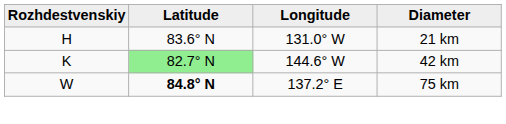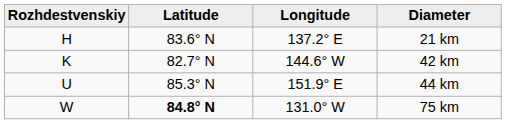 <table class="wikitable">
 <tr>
 <th width="25%" style="background:#eeeeee;">Rozhdestvenskiy</th>
 <th width="25%" style="background:#eeeeee;">Latitude</th>
 <th width="25%" style="background:#eeeeee;">Longitude</th>
 <th width="25%" style="background:#eeeeee;">Diameter</th>
 </tr>
 <tr>
 <td align="center">H</td>
 <td align="center">83.6° N</td>
-<td align="center">131.0° W</td>
+<td align="center">137.2° E</td>
 <td align="center">21 km</td>
 </tr>
 <tr>
 <td align="center">K</td>
-<td align="center" style="background: lightgreen;">82.7° N</td>
+<td align="center">82.7° N</td>
 <td align="center">144.6° W</td>
 <td align="center">42 km</td>
 </tr>
 <tr>
+<td align="center">U</td>
+<td align="center">85.3° N</td>
+<td align="center">151.9° E</td>
+<td align="center">44 km</td>
+</tr>
+<tr>
 <td align="center">W</td>
 <td align="center"><strong>84.8° N</strong></td>
-<td align="center">137.2° E</td>
+<td align="center">131.0° W</td>
 <td align="center">75 km</td>
 </tr>
 </table>
